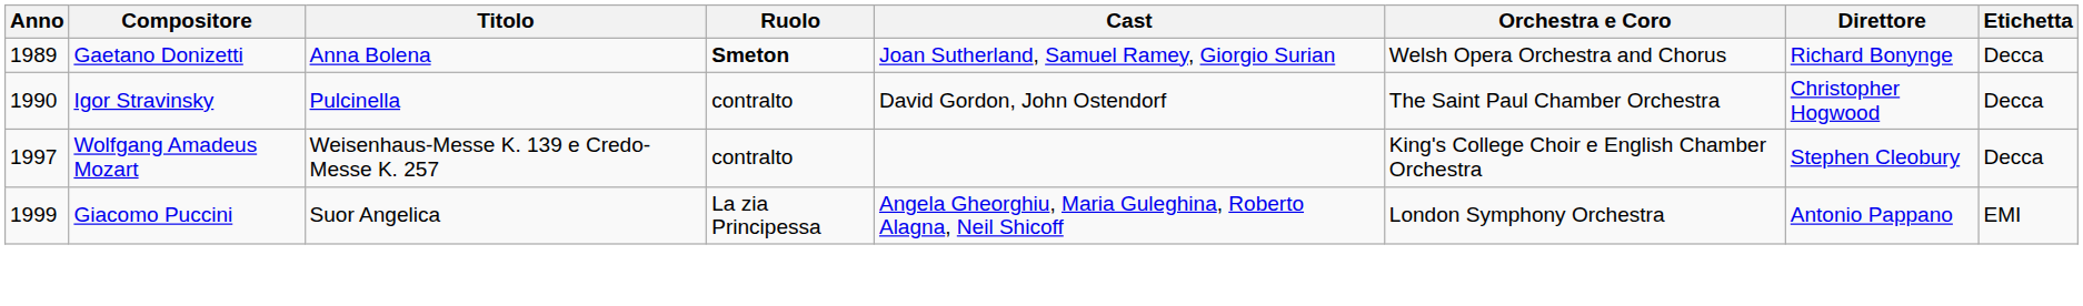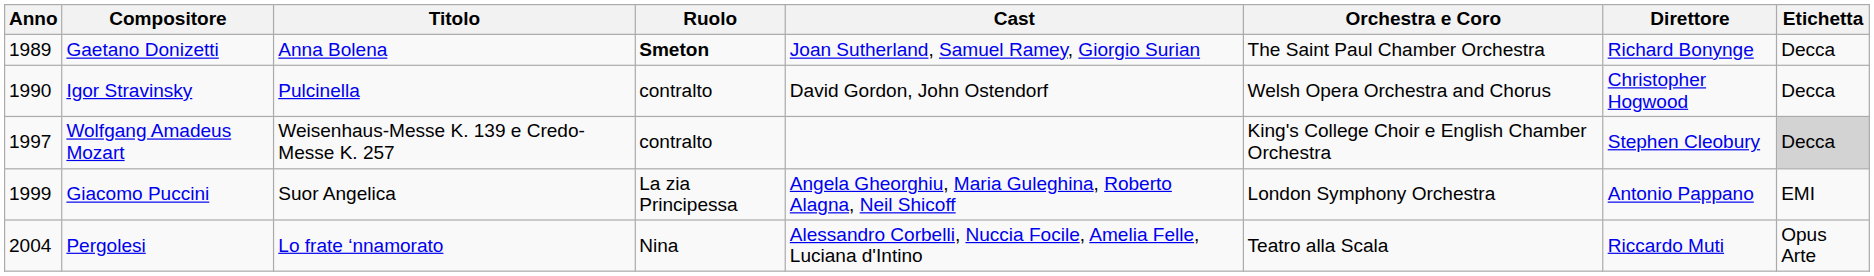 <table class="wikitable">
 <tr>
 <th>Anno</th>
 <th>Compositore</th>
 <th>Titolo</th>
 <th>Ruolo</th>
 <th>Cast</th>
 <th>Orchestra e Coro</th>
 <th>Direttore</th>
 <th>Etichetta</th>
 </tr>
 <tr>
 <td>1989</td>
 <td><a href='#'>Gaetano Donizetti</a></td>
 <td><a href='#'>Anna Bolena</a></td>
 <td><strong>Smeton</strong></td>
 <td><a href='#'>Joan Sutherland</a>, <a href='#'>Samuel Ramey</a>, <a href='#'>Giorgio Surian</a></td>
-<td>Welsh Opera Orchestra and Chorus</td>
+<td>The Saint Paul Chamber Orchestra</td>
 <td><a href='#'>Richard Bonynge</a></td>
 <td>Decca</td>
 </tr>
 <tr>
 <td>1990</td>
 <td><a href='#'>Igor Stravinsky</a></td>
 <td><a href='#'>Pulcinella</a></td>
 <td>contralto</td>
 <td>David Gordon, John Ostendorf</td>
-<td>The Saint Paul Chamber Orchestra</td>
+<td>Welsh Opera Orchestra and Chorus</td>
 <td><a href='#'>Christopher Hogwood</a></td>
 <td>Decca</td>
 </tr>
 <tr>
 <td>1997</td>
 <td><a href='#'>Wolfgang Amadeus Mozart</a></td>
 <td>Weisenhaus-Messe K. 139 e Credo-Messe K. 257</td>
 <td>contralto</td>
 <td></td>
 <td>King's College Choir e English Chamber Orchestra</td>
 <td><a href='#'>Stephen Cleobury</a></td>
-<td>Decca</td>
+<td style="background: lightgrey;">Decca</td>
 </tr>
 <tr>
 <td>1999</td>
 <td><a href='#'>Giacomo Puccini</a></td>
 <td>Suor Angelica</td>
 <td>La zia Principessa</td>
 <td><a href='#'>Angela Gheorghiu</a>, <a href='#'>Maria Guleghina</a>, <a href='#'>Roberto Alagna</a>, <a href='#'>Neil Shicoff</a></td>
 <td>London Symphony Orchestra</td>
 <td><a href='#'>Antonio Pappano</a></td>
 <td>EMI</td>
 </tr>
+<tr>
+<td>2004</td>
+<td><a href='#'>Pergolesi</a></td>
+<td><a href='#'>Lo frate ‘nnamorato</a></td>
+<td>Nina</td>
+<td><a href='#'>Alessandro Corbelli</a>, <a href='#'>Nuccia Focile</a>, <a href='#'>Amelia Felle</a>, Luciana d'Intino</td>
+<td>Teatro alla Scala</td>
+<td><a href='#'>Riccardo Muti</a></td>
+<td>Opus Arte</td>
+</tr>
 </table>
